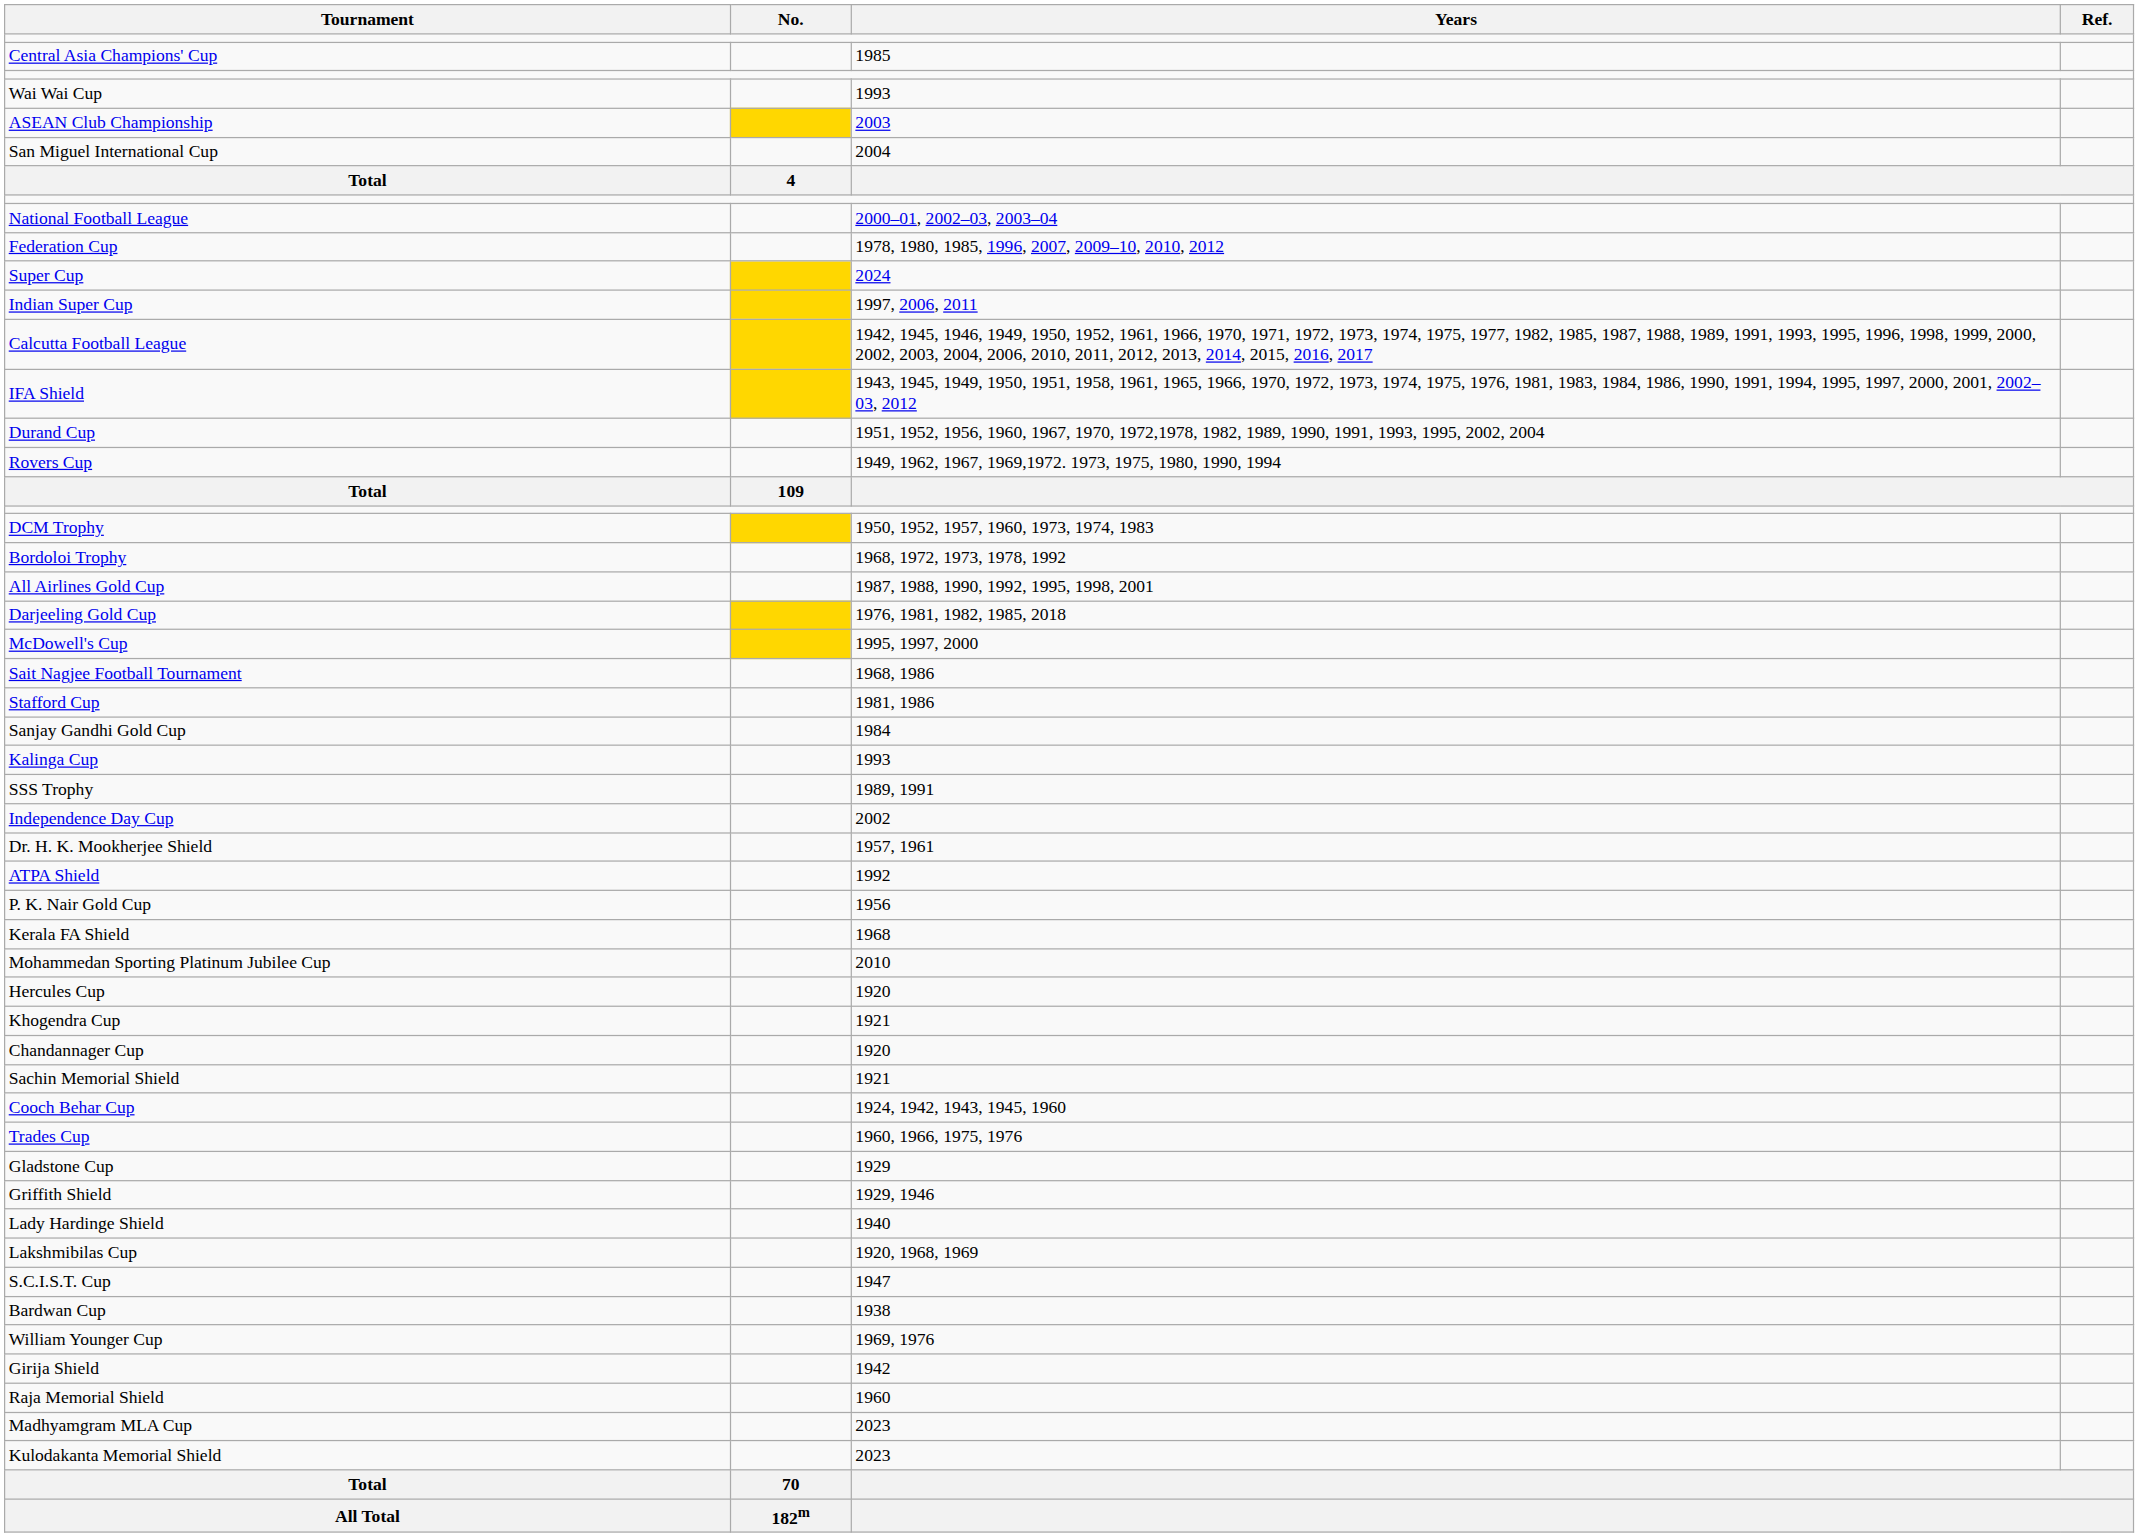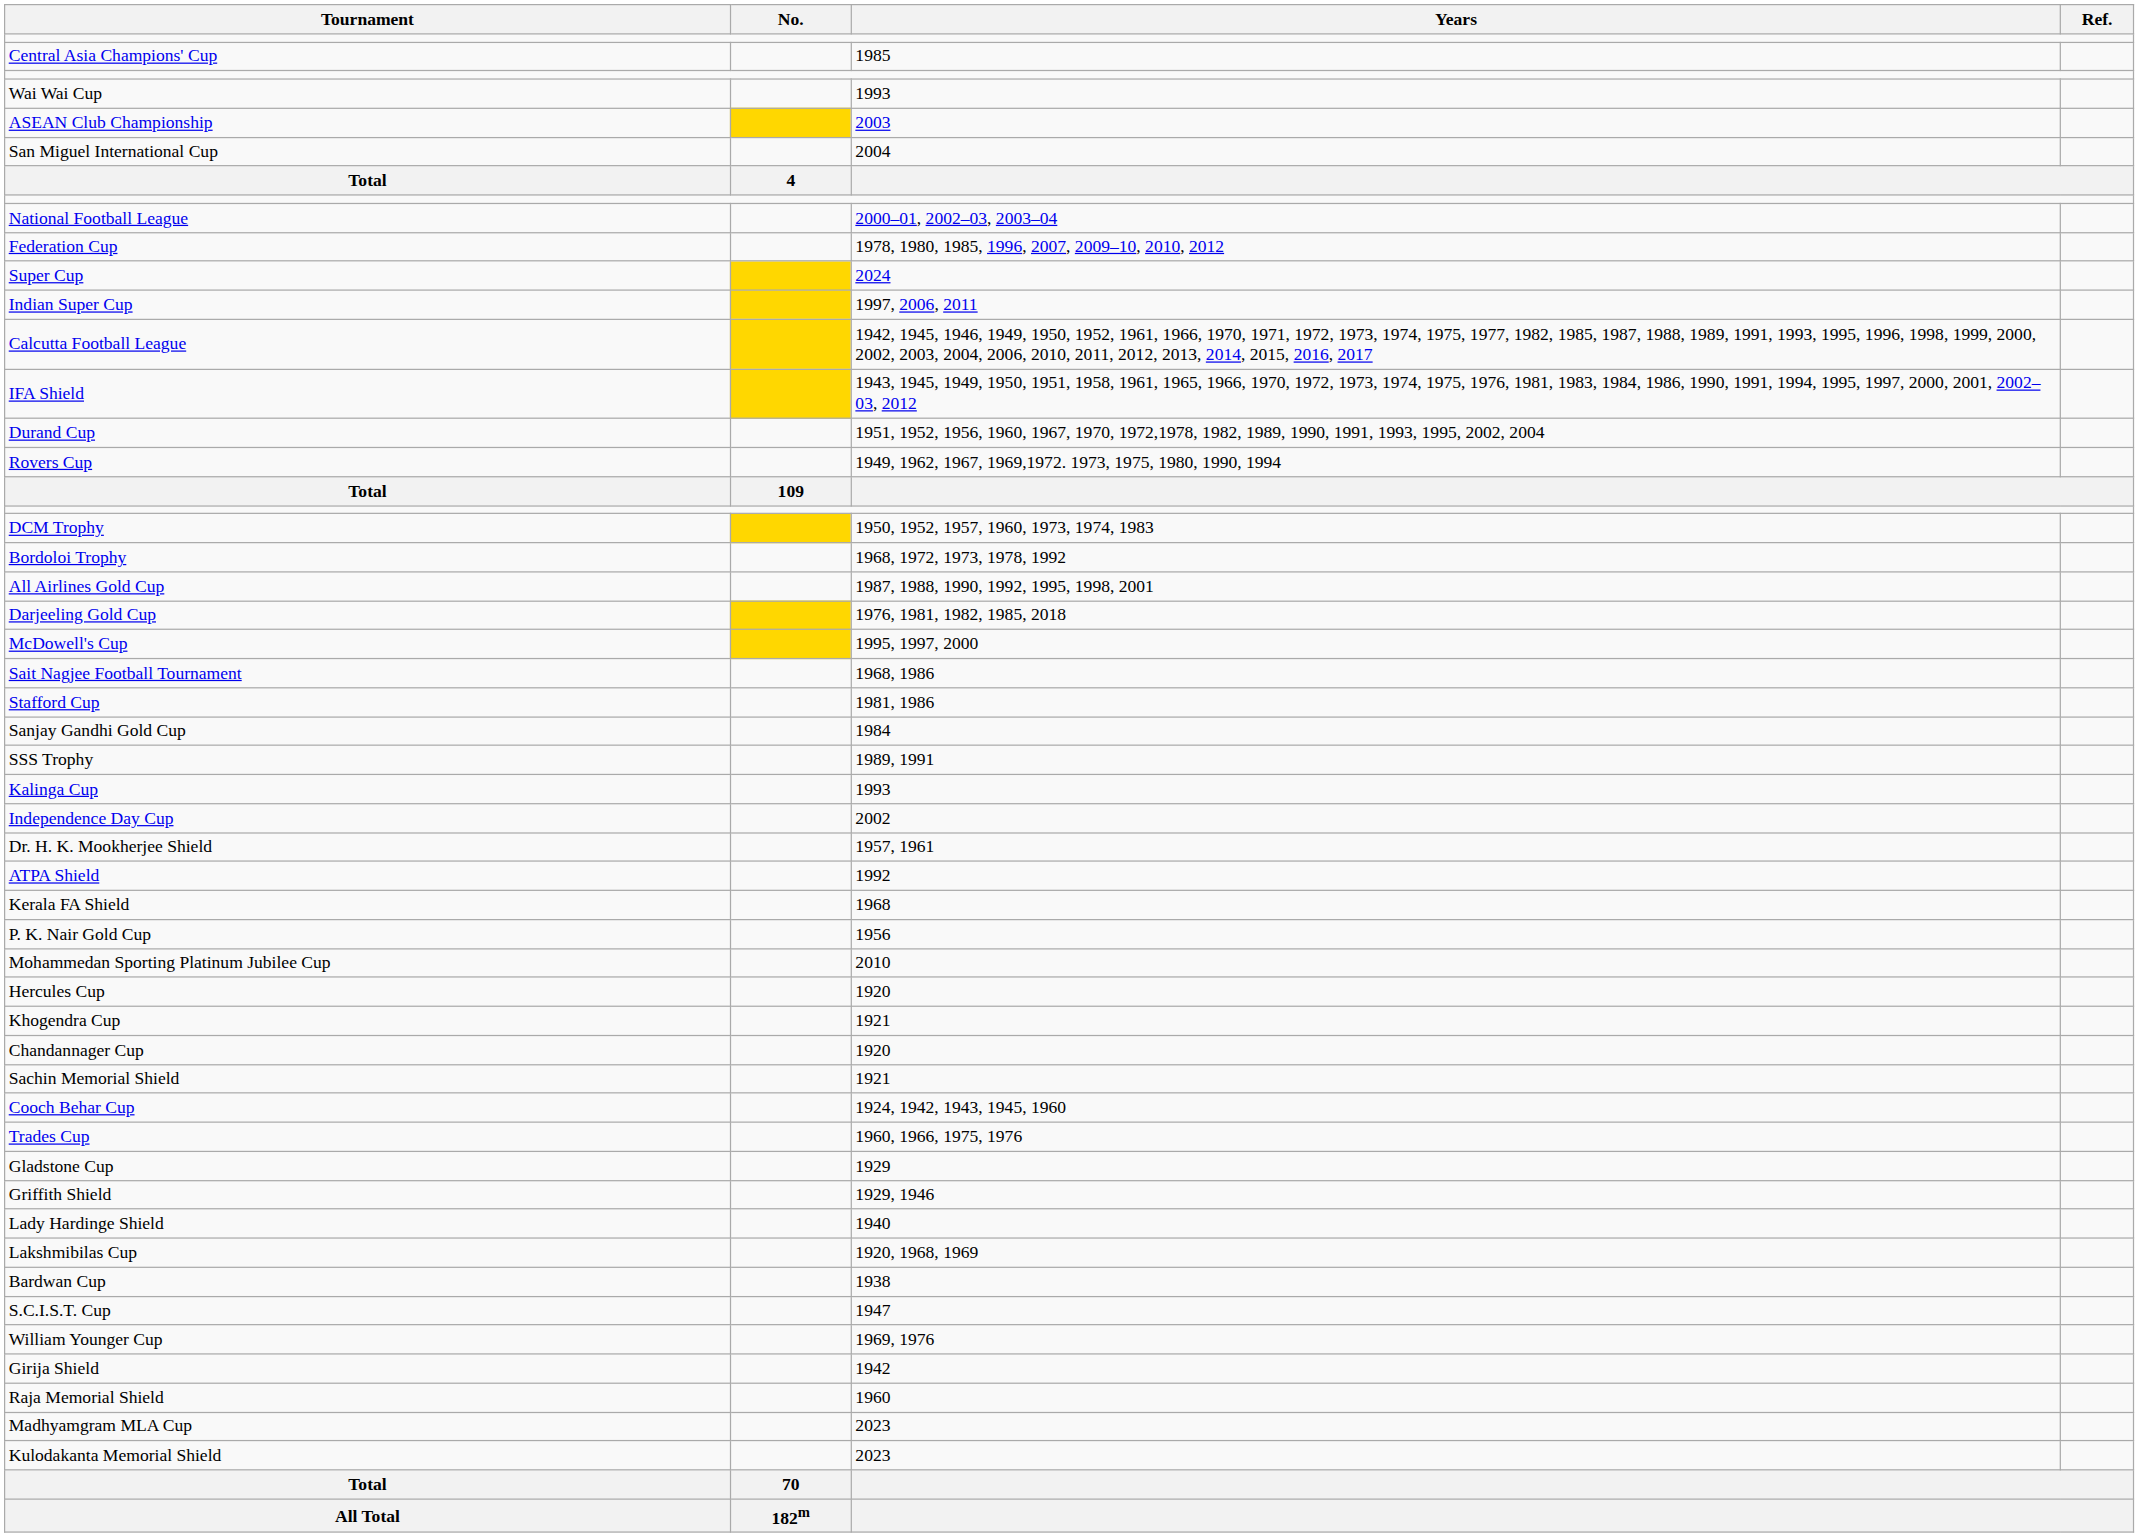 <table class="wikitable" style="font-size:90%; width:88%; text-align:left">
 <tr>
 <th width="30%">Tournament</th>
 <th width="5%">No.</th>
 <th width="50%">Years</th>
 <th width="3%">Ref.</th>
 </tr>
 <tr>
 <td colspan="4"></td>
 </tr>
 <tr>
 <td> <a href='#'>Central Asia Champions' Cup</a></td>
 <td></td>
 <td>1985</td>
 <td></td>
 </tr>
 <tr>
 <td colspan="4"></td>
 </tr>
 <tr>
 <td>  Wai Wai Cup</td>
 <td></td>
 <td>1993</td>
 <td></td>
 </tr>
 <tr>
 <td> <a href='#'>ASEAN Club Championship</a></td>
 <td bgcolor="gold"></td>
 <td><a href='#'>2003</a></td>
 <td></td>
 </tr>
 <tr>
 <td> San Miguel International Cup</td>
 <td></td>
 <td>2004</td>
 <td></td>
 </tr>
 <tr>
 <th>Total</th>
 <th>4</th>
 <th colspan="2"></th>
 </tr>
 <tr>
 <td colspan="4"></td>
 </tr>
 <tr>
 <td> <a href='#'>National Football League</a></td>
 <td></td>
 <td><a href='#'>2000–01</a>, <a href='#'>2002–03</a>, <a href='#'>2003–04</a></td>
 <td></td>
 </tr>
 <tr>
 <td> <a href='#'>Federation Cup</a></td>
 <td></td>
 <td>1978, 1980, 1985, <a href='#'>1996</a>, <a href='#'>2007</a>, <a href='#'>2009–10</a>, <a href='#'>2010</a>, <a href='#'>2012</a></td>
 <td></td>
 </tr>
 <tr>
 <td> <a href='#'>Super Cup</a></td>
 <td bgcolor="gold"></td>
 <td><a href='#'>2024</a></td>
 <td></td>
 </tr>
 <tr>
 <td> <a href='#'>Indian Super Cup</a></td>
 <td bgcolor="gold"></td>
 <td>1997, <a href='#'>2006</a>, <a href='#'>2011</a></td>
 <td></td>
 </tr>
 <tr>
 <td> <a href='#'>Calcutta Football League</a></td>
 <td bgcolor="gold"></td>
 <td>1942, 1945, 1946, 1949, 1950, 1952, 1961, 1966, 1970, 1971, 1972, 1973, 1974, 1975, 1977, 1982, 1985, 1987, 1988, 1989, 1991, 1993, 1995, 1996, 1998, 1999, 2000, 2002, 2003, 2004, 2006, 2010, 2011, 2012, 2013, <a href='#'>2014</a>, 2015, <a href='#'>2016</a>, <a href='#'>2017</a></td>
 <td></td>
 </tr>
 <tr>
 <td> <a href='#'>IFA Shield</a></td>
 <td bgcolor="gold"></td>
 <td>1943, 1945, 1949, 1950, 1951, 1958, 1961, 1965, 1966, 1970, 1972, 1973, 1974, 1975, 1976, 1981, 1983, 1984, 1986, 1990, 1991, 1994, 1995, 1997, 2000, 2001, <a href='#'>2002–03</a>, <a href='#'>2012</a></td>
 <td></td>
 </tr>
 <tr>
 <td> <a href='#'>Durand Cup</a></td>
 <td></td>
 <td>1951, 1952, 1956, 1960, 1967, 1970, 1972,1978, 1982, 1989, 1990, 1991, 1993, 1995, 2002, 2004</td>
 <td></td>
 </tr>
 <tr>
 <td> <a href='#'>Rovers Cup</a></td>
 <td></td>
 <td>1949, 1962, 1967, 1969,1972. 1973, 1975, 1980, 1990, 1994</td>
 <td></td>
 </tr>
 <tr>
 <th>Total</th>
 <th>109</th>
 <th colspan="2"></th>
 </tr>
 <tr>
 <td colspan="4"></td>
 </tr>
 <tr>
 <td> <a href='#'>DCM Trophy</a></td>
 <td bgcolor="gold"></td>
 <td>1950, 1952, 1957, 1960, 1973, 1974, 1983</td>
 <td></td>
 </tr>
 <tr>
 <td> <a href='#'>Bordoloi Trophy</a></td>
 <td></td>
 <td>1968, 1972, 1973, 1978, 1992</td>
 <td></td>
 </tr>
 <tr>
 <td> <a href='#'>All Airlines Gold Cup</a></td>
 <td></td>
 <td>1987, 1988, 1990, 1992, 1995, 1998, 2001</td>
 <td></td>
 </tr>
 <tr>
 <td> <a href='#'>Darjeeling Gold Cup</a></td>
 <td bgcolor="gold"></td>
 <td>1976, 1981, 1982, 1985, 2018</td>
 <td></td>
 </tr>
 <tr>
 <td> <a href='#'>McDowell's Cup</a></td>
 <td bgcolor="gold"></td>
 <td>1995, 1997, 2000</td>
 <td></td>
 </tr>
 <tr>
 <td> <a href='#'>Sait Nagjee Football Tournament</a></td>
 <td></td>
 <td>1968, 1986</td>
 <td></td>
 </tr>
 <tr>
 <td> <a href='#'>Stafford Cup</a></td>
 <td></td>
 <td>1981, 1986</td>
 <td></td>
 </tr>
 <tr>
 <td> Sanjay Gandhi Gold Cup</td>
 <td></td>
 <td>1984</td>
 <td></td>
 </tr>
 <tr>
+<td> SSS Trophy</td>
+<td></td>
+<td>1989, 1991</td>
+<td></td>
+</tr>
+<tr>
 <td> <a href='#'>Kalinga Cup</a></td>
 <td></td>
 <td>1993</td>
-<td></td>
-</tr>
-<tr>
-<td> SSS Trophy</td>
-<td></td>
-<td>1989, 1991</td>
 <td></td>
 </tr>
 <tr>
 <td> <a href='#'>Independence Day Cup</a></td>
 <td></td>
 <td>2002</td>
 <td></td>
 </tr>
 <tr>
 <td> Dr. H. K. Mookherjee Shield</td>
 <td></td>
 <td>1957, 1961</td>
 <td></td>
 </tr>
 <tr>
 <td> <a href='#'>ATPA Shield</a></td>
 <td></td>
 <td>1992</td>
 <td></td>
 </tr>
 <tr>
+<td> Kerala FA Shield</td>
+<td></td>
+<td>1968</td>
+<td></td>
+</tr>
+<tr>
 <td> P. K. Nair Gold Cup</td>
 <td></td>
 <td>1956</td>
-<td></td>
-</tr>
-<tr>
-<td> Kerala FA Shield</td>
-<td></td>
-<td>1968</td>
 <td></td>
 </tr>
 <tr>
 <td> Mohammedan Sporting Platinum Jubilee Cup</td>
 <td></td>
 <td>2010</td>
 <td></td>
 </tr>
 <tr>
 <td> Hercules Cup</td>
 <td></td>
 <td>1920</td>
 <td></td>
 </tr>
 <tr>
 <td> Khogendra Cup</td>
 <td></td>
 <td>1921</td>
 <td></td>
 </tr>
 <tr>
 <td> Chandannager Cup</td>
 <td></td>
 <td>1920</td>
 <td></td>
 </tr>
 <tr>
 <td> Sachin Memorial Shield</td>
 <td></td>
 <td>1921</td>
 <td></td>
 </tr>
 <tr>
 <td> <a href='#'>Cooch Behar Cup</a></td>
 <td></td>
 <td>1924, 1942, 1943, 1945, 1960</td>
 <td></td>
 </tr>
 <tr>
 <td> <a href='#'>Trades Cup</a></td>
 <td></td>
 <td>1960, 1966, 1975, 1976</td>
 <td></td>
 </tr>
 <tr>
 <td> Gladstone Cup</td>
 <td></td>
 <td>1929</td>
 <td></td>
 </tr>
 <tr>
 <td> Griffith Shield</td>
 <td></td>
 <td>1929, 1946</td>
 <td></td>
 </tr>
 <tr>
 <td> Lady Hardinge Shield</td>
 <td></td>
 <td>1940</td>
 <td></td>
 </tr>
 <tr>
 <td> Lakshmibilas Cup</td>
 <td></td>
 <td>1920, 1968, 1969</td>
 <td></td>
 </tr>
 <tr>
+<td> Bardwan Cup</td>
+<td></td>
+<td>1938</td>
+<td></td>
+</tr>
+<tr>
 <td> S.C.I.S.T. Cup</td>
 <td></td>
 <td>1947</td>
-<td></td>
-</tr>
-<tr>
-<td> Bardwan Cup</td>
-<td></td>
-<td>1938</td>
 <td></td>
 </tr>
 <tr>
 <td> William Younger Cup</td>
 <td></td>
 <td>1969, 1976</td>
 <td></td>
 </tr>
 <tr>
 <td> Girija Shield</td>
 <td></td>
 <td>1942</td>
 <td></td>
 </tr>
 <tr>
 <td> Raja Memorial Shield</td>
 <td></td>
 <td>1960</td>
 <td></td>
 </tr>
 <tr>
 <td> Madhyamgram MLA Cup</td>
 <td></td>
 <td>2023</td>
 <td></td>
 </tr>
 <tr>
 <td> Kulodakanta Memorial Shield</td>
 <td></td>
 <td>2023</td>
 <td></td>
 </tr>
 <tr>
 <th><strong>Total</strong></th>
 <th>70</th>
 <th colspan="2"></th>
 </tr>
 <tr>
 <th><strong>All Total</strong></th>
 <th><strong>182</strong><sup>m</sup></th>
 <th colspan="2"></th>
 </tr>
 </table>
